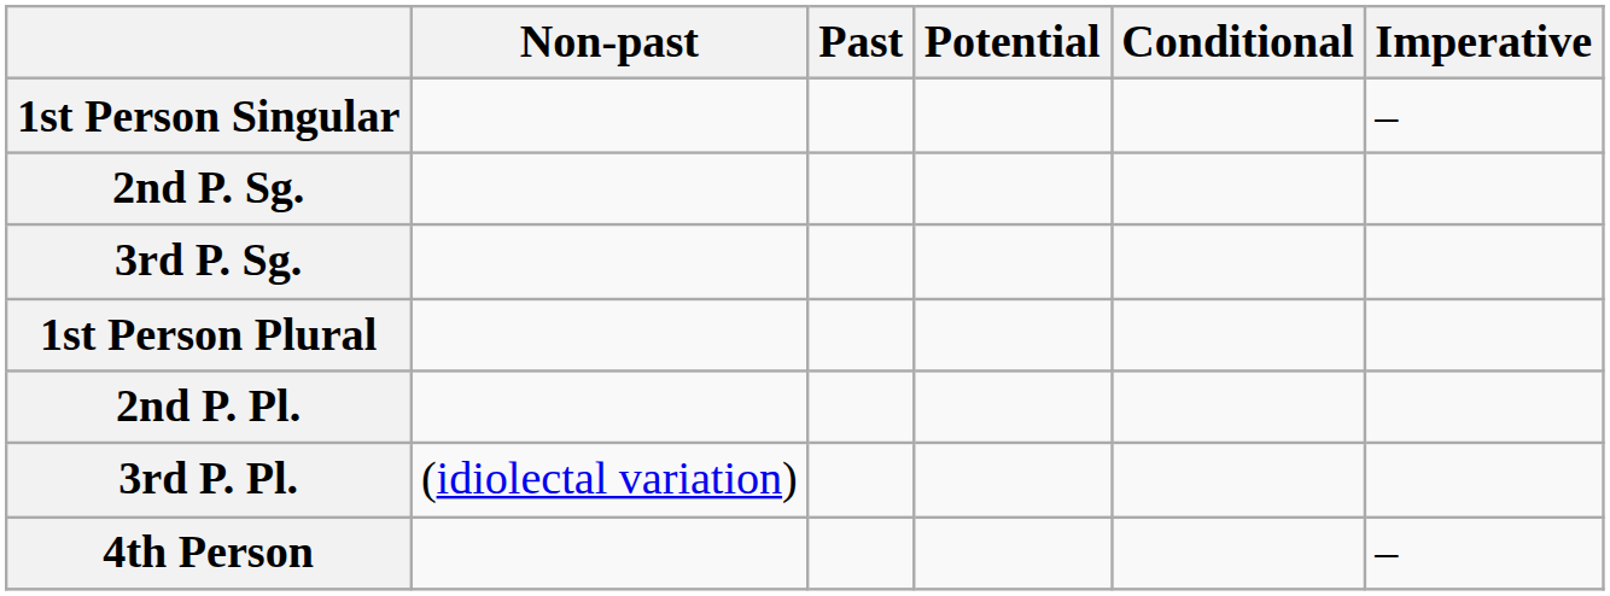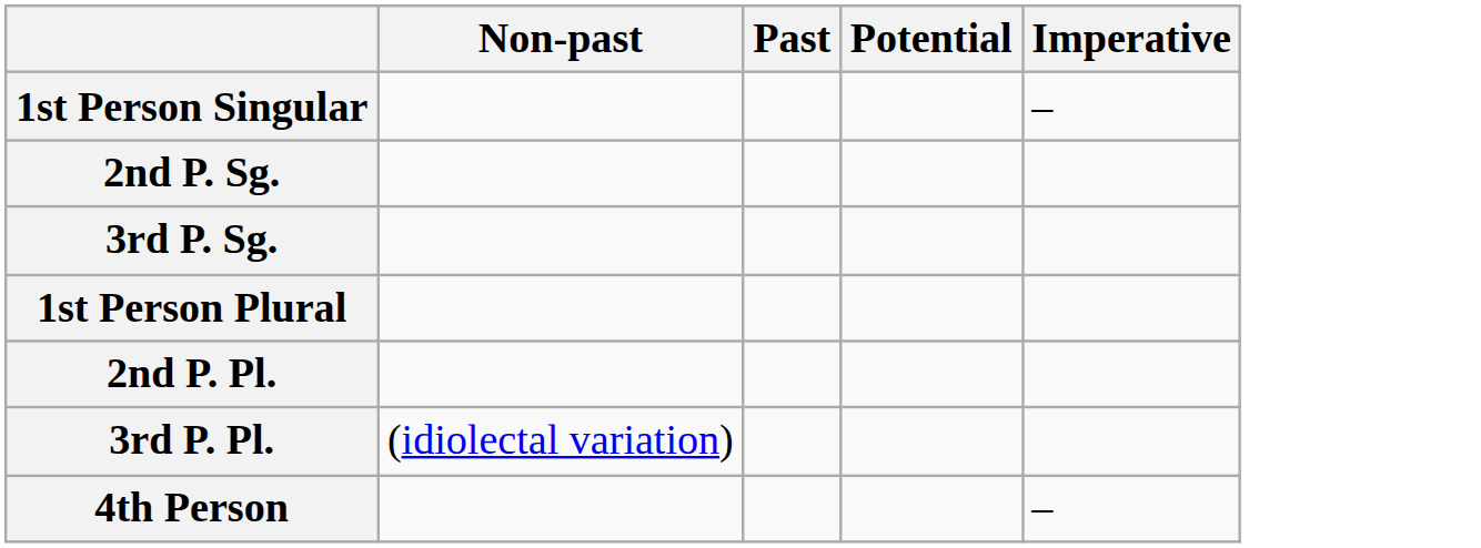 <table class="wikitable">
 <tr>
 <th></th>
 <th>Non-past</th>
 <th>Past</th>
 <th>Potential</th>
-<th>Conditional</th>
 <th>Imperative</th>
 </tr>
 <tr>
 <th>1st Person Singular</th>
-<td></td>
 <td></td>
 <td></td>
 <td></td>
 <td>–</td>
 </tr>
 <tr>
 <th>2nd P. Sg.</th>
 <td></td>
 <td></td>
 <td></td>
 <td></td>
-<td></td>
 </tr>
 <tr>
 <th>3rd P. Sg.</th>
-<td></td>
 <td></td>
 <td></td>
 <td></td>
 <td></td>
 </tr>
 <tr>
 <th>1st Person Plural</th>
 <td></td>
 <td></td>
 <td></td>
 <td></td>
-<td></td>
 </tr>
 <tr>
 <th>2nd P. Pl.</th>
-<td></td>
 <td></td>
 <td></td>
 <td></td>
 <td></td>
 </tr>
 <tr>
 <th>3rd P. Pl.</th>
 <td> (<a href='#'>idiolectal variation</a>)</td>
 <td></td>
 <td></td>
 <td></td>
-<td></td>
 </tr>
 <tr>
 <th>4th Person</th>
 <td></td>
 <td></td>
 <td></td>
-<td></td>
 <td>–</td>
 </tr>
 </table>
